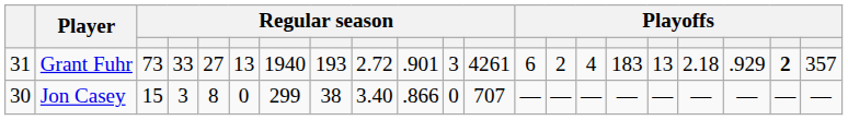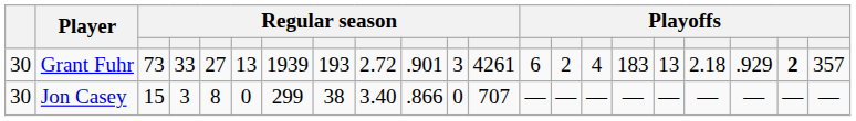 <table class="wikitable plainrowheaders" style="text-align:center;">
 <tr>
 <th scope="col" rowspan="2"></th>
 <th scope="col" rowspan="2">Player</th>
 <th scope=colgroup colspan=10>Regular season</th>
 <th scope=colgroup colspan=9>Playoffs</th>
 </tr>
 <tr>
 <th scope="col"></th>
 <th scope="col"></th>
 <th scope="col"></th>
 <th scope="col"></th>
 <th scope="col"></th>
 <th scope="col"></th>
 <th scope="col"></th>
 <th scope="col"></th>
 <th scope="col"></th>
 <th scope="col"></th>
 <th scope="col"></th>
 <th scope="col"></th>
 <th scope="col"></th>
 <th scope="col"></th>
 <th scope="col"></th>
 <th scope="col"></th>
 <th scope="col"></th>
 <th scope="col"></th>
 <th scope="col"></th>
 </tr>
 <tr>
-<td scope="row">31</td>
+<td scope="row">30</td>
 <td align="left"><a href='#'>Grant Fuhr</a></td>
 <td>73</td>
 <td>33</td>
 <td>27</td>
 <td>13</td>
-<td>1940</td>
+<td>1939</td>
 <td>193</td>
 <td>2.72</td>
 <td>.901</td>
 <td>3</td>
 <td>4261</td>
 <td>6</td>
 <td>2</td>
 <td>4</td>
 <td>183</td>
 <td>13</td>
 <td>2.18</td>
 <td>.929</td>
 <td><strong>2</strong></td>
 <td>357</td>
 </tr>
 <tr>
 <td scope="row">30</td>
 <td align="left"><a href='#'>Jon Casey</a></td>
 <td>15</td>
 <td>3</td>
 <td>8</td>
 <td>0</td>
 <td>299</td>
 <td>38</td>
 <td>3.40</td>
 <td>.866</td>
 <td>0</td>
 <td>707</td>
 <td>—</td>
 <td>—</td>
 <td>—</td>
 <td>—</td>
 <td>—</td>
 <td>—</td>
 <td>—</td>
 <td>—</td>
 <td>—</td>
 </tr>
 </table>
